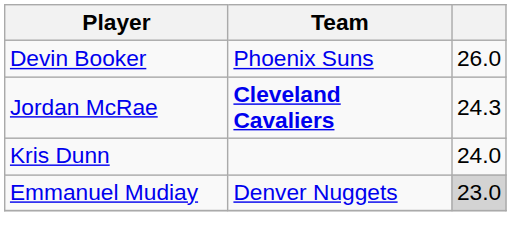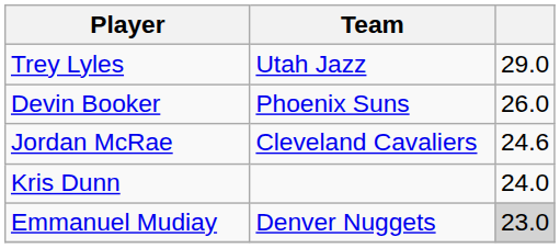 <table class="wikitable" style="text-align:left">
 <tr>
 <th width="150px">Player</th>
 <th width="150px">Team</th>
 <th width="25px"></th>
+</tr>
+<tr>
+<td><a href='#'>Trey Lyles</a></td>
+<td><a href='#'>Utah Jazz</a></td>
+<td align="center">29.0</td>
 </tr>
 <tr>
 <td><a href='#'>Devin Booker</a></td>
 <td><a href='#'>Phoenix Suns</a></td>
 <td align="center">26.0</td>
 </tr>
 <tr>
 <td><a href='#'>Jordan McRae</a></td>
-<td><strong><a href='#'>Cleveland Cavaliers</a></strong></td>
-<td align="center">24.3</td>
+<td><a href='#'>Cleveland Cavaliers</a></td>
+<td align="center">24.6</td>
 </tr>
 <tr>
 <td><a href='#'>Kris Dunn</a></td>
 <td></td>
 <td align="center">24.0</td>
 </tr>
 <tr>
 <td><a href='#'>Emmanuel Mudiay</a></td>
 <td><a href='#'>Denver Nuggets</a></td>
 <td align="center" style="background: lightgrey;">23.0</td>
 </tr>
 <tr>
 </tr>
 </table>
